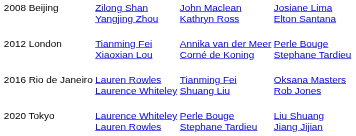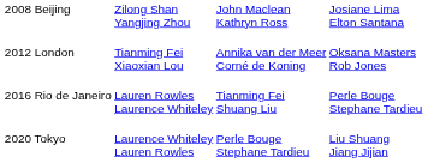 <table>
 <tr>
 <td>2008 Beijing <br></td>
 <td><br><a href='#'>Zilong Shan</a><br><a href='#'>Yangjing Zhou</a></td>
 <td><br><a href='#'>John Maclean</a><br><a href='#'>Kathryn Ross</a></td>
 <td><br><a href='#'>Josiane Lima</a><br><a href='#'>Elton Santana</a></td>
 </tr>
 <tr>
 <td>2012 London <br></td>
 <td><br><a href='#'>Tianming Fei</a><br><a href='#'>Xiaoxian Lou</a></td>
 <td nowrap><br><a href='#'>Annika van der Meer</a><br><a href='#'>Corné de Koning</a></td>
-<td><br><a href='#'>Perle Bouge</a><br><a href='#'>Stephane Tardieu</a></td>
+<td><br><a href='#'>Oksana Masters</a><br><a href='#'>Rob Jones</a></td>
 </tr>
 <tr>
 <td>2016 Rio de Janeiro <br></td>
 <td><br><a href='#'>Lauren Rowles</a><br><a href='#'>Laurence Whiteley</a></td>
 <td><br><a href='#'>Tianming Fei</a><br><a href='#'>Shuang Liu</a></td>
-<td><br><a href='#'>Oksana Masters</a><br><a href='#'>Rob Jones</a></td>
+<td><br><a href='#'>Perle Bouge</a><br><a href='#'>Stephane Tardieu</a></td>
 </tr>
 <tr>
 <td>2020 Tokyo<br></td>
 <td><br><a href='#'>Laurence Whiteley</a><br><a href='#'>Lauren Rowles</a></td>
 <td><br><a href='#'>Perle Bouge</a><br><a href='#'>Stephane Tardieu</a></td>
 <td><br><a href='#'>Liu Shuang</a><br><a href='#'>Jiang Jijian</a></td>
 </tr>
 </table>
